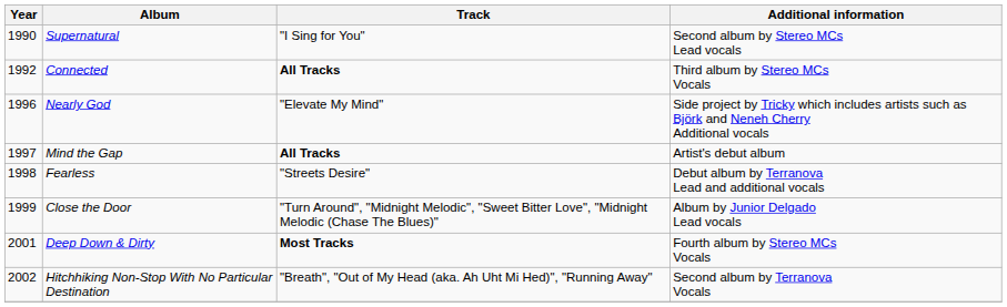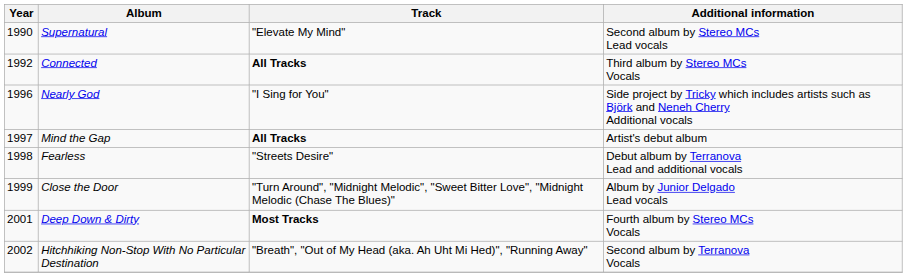 <table class="wikitable">
 <tr>
 <th align="left" valign="top" width="40">Year</th>
 <th align="left" valign="top">Album</th>
 <th align="left" valign="top">Track</th>
 <th align="left" valign="top">Additional information</th>
 </tr>
 <tr>
 <td align="left" valign="top">1990</td>
 <td align="left" valign="top"><em><a href='#'>Supernatural</a></em></td>
-<td align="left" valign="top">"I Sing for You"</td>
+<td align="left" valign="top">"Elevate My Mind"</td>
 <td align="left" valign="top">Second album by <a href='#'>Stereo MCs</a><br>Lead vocals</td>
 </tr>
 <tr>
 <td align="left" valign="top">1992</td>
 <td align="left" valign="top"><em><a href='#'>Connected</a></em></td>
 <td align="left" valign="top"><strong>All Tracks</strong></td>
 <td align="left" valign="top">Third album by <a href='#'>Stereo MCs</a><br>Vocals</td>
 </tr>
 <tr>
 <td align="left" valign="top">1996</td>
 <td align="left" valign="top"><em><a href='#'>Nearly God</a></em></td>
-<td align="left" valign="top">"Elevate My Mind"</td>
+<td align="left" valign="top">"I Sing for You"</td>
 <td align="left" valign="top">Side project by <a href='#'>Tricky</a> which includes artists such as <a href='#'>Björk</a> and <a href='#'>Neneh Cherry</a><br>Additional vocals</td>
 </tr>
 <tr>
 <td align="left" valign="top">1997</td>
 <td align="left" valign="top"><em>Mind the Gap</em></td>
 <td align="left" valign="top"><strong>All Tracks</strong></td>
 <td align="left" valign="top">Artist's debut album</td>
 </tr>
 <tr>
 <td align="left" valign="top">1998</td>
 <td align="left" valign="top"><em>Fearless</em></td>
 <td align="left" valign="top">"Streets Desire"</td>
 <td align="left" valign="top">Debut album by <a href='#'>Terranova</a><br>Lead and additional vocals</td>
 </tr>
 <tr>
 <td align="left" valign="top">1999</td>
 <td align="left" valign="top"><em>Close the Door</em></td>
 <td align="left" valign="top">"Turn Around", "Midnight Melodic", "Sweet Bitter Love", "Midnight Melodic (Chase The Blues)"</td>
 <td align="left" valign="top">Album by <a href='#'>Junior Delgado</a><br>Lead vocals</td>
 </tr>
 <tr>
 <td align="left" valign="top">2001</td>
 <td align="left" valign="top"><em><a href='#'>Deep Down & Dirty</a></em></td>
 <td align="left" valign="top"><strong>Most Tracks</strong></td>
 <td align="left" valign="top">Fourth album by <a href='#'>Stereo MCs</a><br>Vocals</td>
 </tr>
 <tr>
 <td align="left" valign="top">2002</td>
 <td align="left" valign="top"><em>Hitchhiking Non-Stop With No Particular Destination</em></td>
 <td align="left" valign="top">"Breath", "Out of My Head (aka. Ah Uht Mi Hed)", "Running Away"</td>
 <td align="left" valign="top">Second album by <a href='#'>Terranova</a><br>Vocals</td>
 </tr>
 <tr>
 </tr>
 </table>
